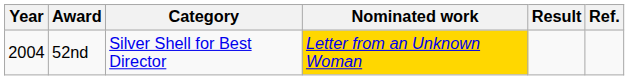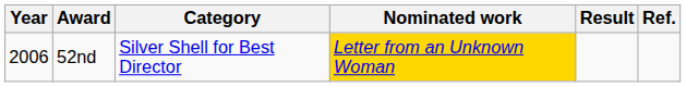 <table class="wikitable">
 <tr>
 <th>Year</th>
 <th>Award</th>
 <th>Category</th>
 <th>Nominated work</th>
 <th>Result</th>
 <th>Ref.</th>
 </tr>
 <tr>
-<td>2004</td>
+<td>2006</td>
 <td>52nd</td>
 <td><a href='#'>Silver Shell for Best Director</a></td>
 <td style="background: gold;"><em><a href='#'>Letter from an Unknown Woman</a></em></td>
 <td></td>
 <td></td>
 </tr>
 </table>
